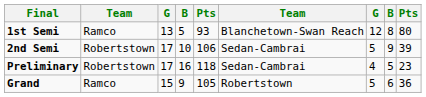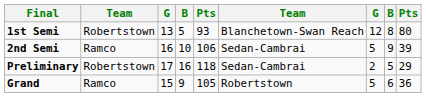 <table class="wikitable">
 <tr>
 <th style="color:green">Final</th>
 <th style="color:green">Team</th>
 <th style="color:green">G</th>
 <th style="color:green">B</th>
 <th style="color:green">Pts</th>
 <th style="color:green">Team</th>
 <th style="color:green">G</th>
 <th style="color:green">B</th>
 <th style="color:green">Pts</th>
 </tr>
 <tr>
 <td><strong>1st Semi</strong></td>
-<td>Ramco</td>
+<td>Robertstown</td>
 <td>13</td>
 <td>5</td>
 <td>93</td>
 <td>Blanchetown-Swan Reach</td>
 <td>12</td>
 <td>8</td>
 <td>80</td>
 </tr>
 <tr>
 <td><strong>2nd Semi</strong></td>
-<td>Robertstown</td>
-<td>17</td>
+<td>Ramco</td>
+<td>16</td>
 <td>10</td>
 <td>106</td>
 <td>Sedan-Cambrai</td>
 <td>5</td>
 <td>9</td>
 <td>39</td>
 </tr>
 <tr>
 <td><strong>Preliminary</strong></td>
 <td>Robertstown</td>
 <td>17</td>
 <td>16</td>
 <td>118</td>
 <td>Sedan-Cambrai</td>
-<td>4</td>
+<td>2</td>
 <td>5</td>
-<td>23</td>
+<td>29</td>
 </tr>
 <tr>
 <td><strong>Grand</strong></td>
 <td>Ramco</td>
 <td>15</td>
 <td>9</td>
 <td>105</td>
 <td>Robertstown</td>
 <td>5</td>
 <td>6</td>
 <td>36</td>
 </tr>
 </table>
